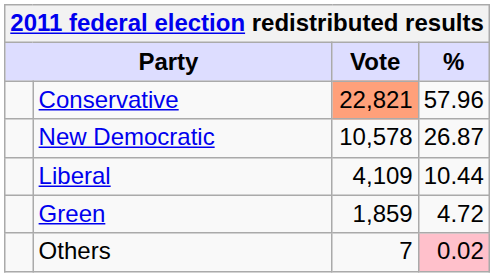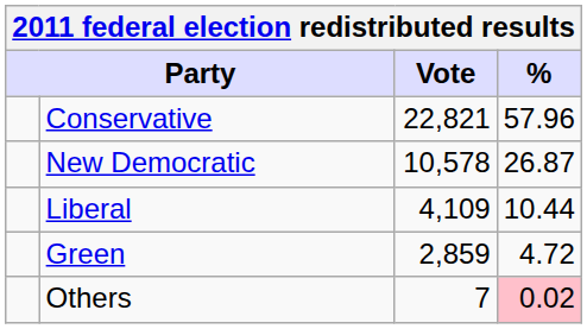 <table class="wikitable">
 <tr>
 <th colspan="4"><a href='#'>2011 federal election</a> redistributed results</th>
 </tr>
 <tr>
 <th style="background:#ddf; width:130px;" colspan="2">Party</th>
 <th style="background:#ddf; width:50px;">Vote</th>
 <th style="background:#ddf; width:30px;">%</th>
 </tr>
 <tr>
 <td> </td>
 <td><a href='#'>Conservative</a></td>
-<td align=right style="background: lightsalmon;">22,821</td>
+<td align=right>22,821</td>
 <td align=right>57.96</td>
 </tr>
 <tr>
 <td> </td>
 <td><a href='#'>New Democratic</a></td>
 <td align=right>10,578</td>
 <td align=right>26.87</td>
 </tr>
 <tr>
 <td> </td>
 <td><a href='#'>Liberal</a></td>
 <td align=right>4,109</td>
 <td align=right>10.44</td>
 </tr>
 <tr>
 <td> </td>
 <td><a href='#'>Green</a></td>
-<td align=right>1,859</td>
+<td align=right>2,859</td>
 <td align=right>4.72</td>
 </tr>
 <tr>
 <td> </td>
 <td>Others</td>
 <td align=right>7</td>
 <td align=right style="background: pink;">0.02</td>
 </tr>
 </table>
